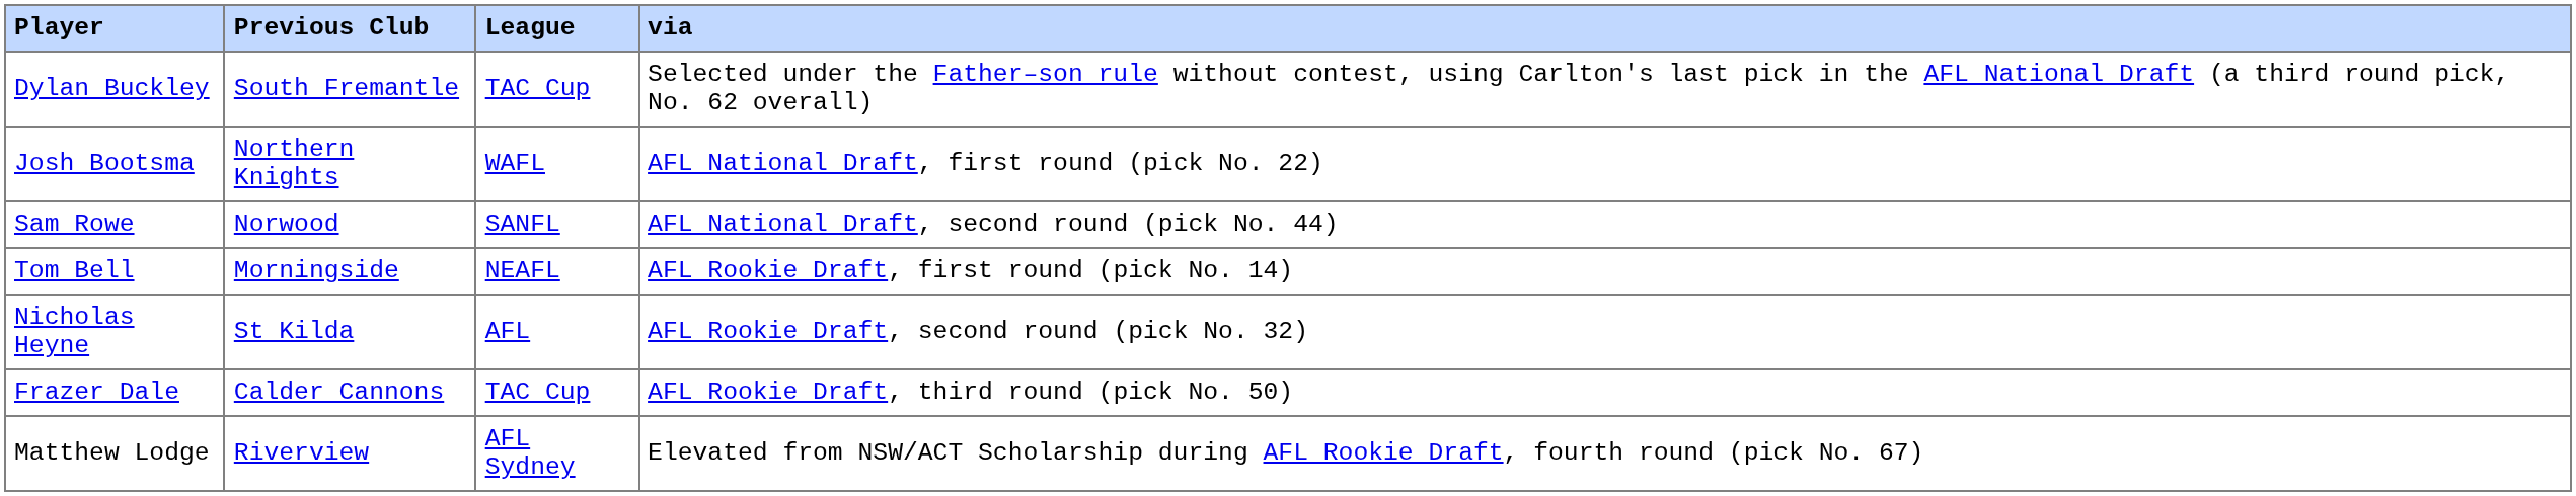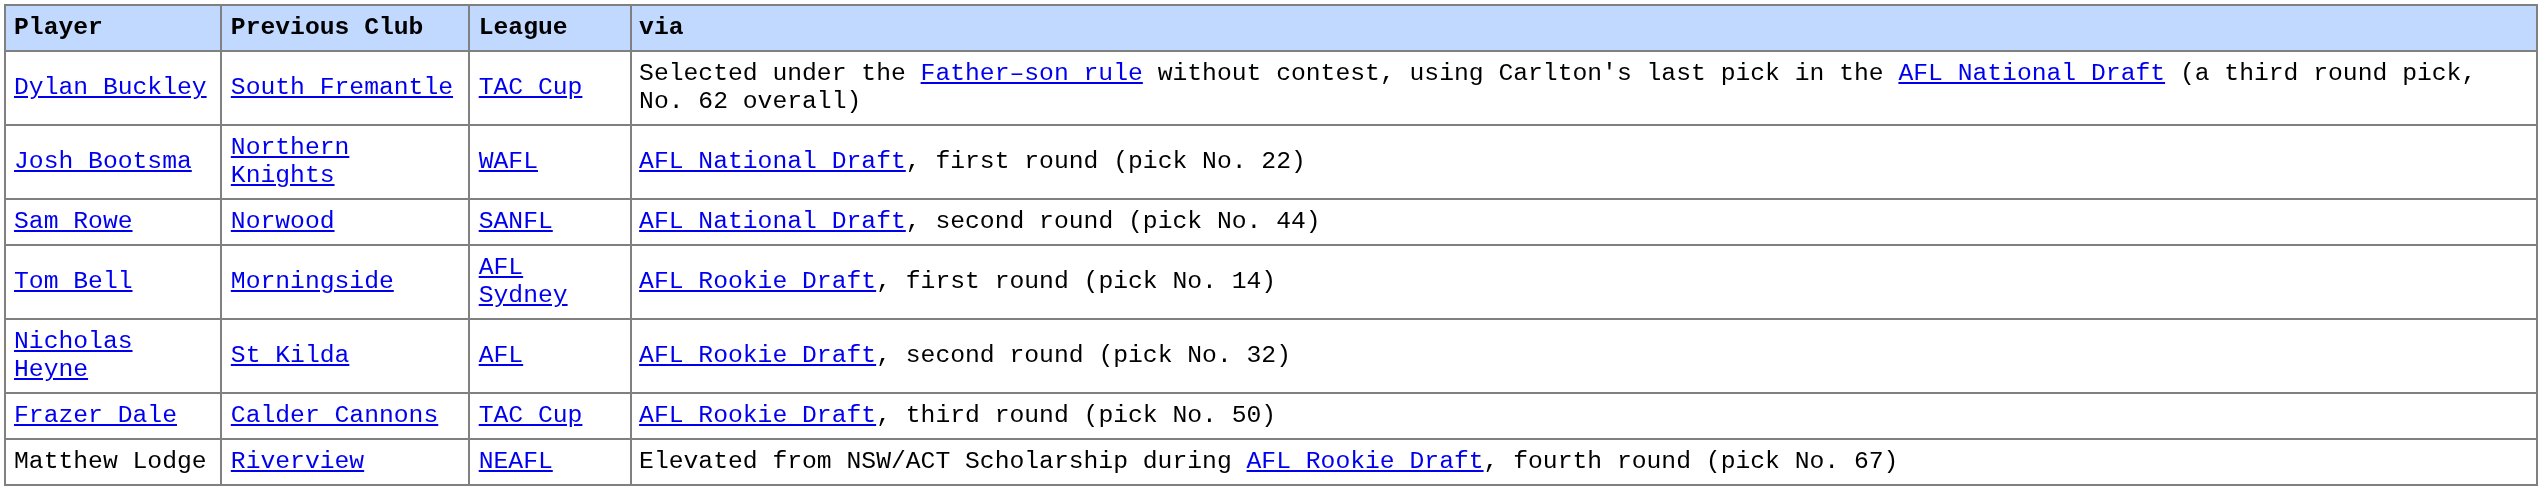 <table border="1" cellpadding="4" cellspacing="0"  style="text-align:left; font-size:95%; border-collapse:collapse; width:80%;">
 <tr style="background:#C1D8FF;">
 <th>Player</th>
 <th>Previous Club</th>
 <th>League</th>
 <th>via</th>
 </tr>
 <tr>
 <td> <a href='#'>Dylan Buckley</a></td>
 <td><a href='#'>South Fremantle</a></td>
 <td><a href='#'>TAC Cup</a></td>
 <td>Selected under the <a href='#'>Father–son rule</a> without contest, using Carlton's last pick in the <a href='#'>AFL National Draft</a> (a third round pick, No. 62 overall)</td>
 </tr>
 <tr>
 <td> <a href='#'>Josh Bootsma</a></td>
 <td><a href='#'>Northern Knights</a></td>
 <td><a href='#'>WAFL</a></td>
 <td><a href='#'>AFL National Draft</a>, first round (pick No. 22)</td>
 </tr>
 <tr>
 <td> <a href='#'>Sam Rowe</a></td>
 <td><a href='#'>Norwood</a></td>
 <td><a href='#'>SANFL</a></td>
 <td><a href='#'>AFL National Draft</a>, second round (pick No. 44)</td>
 </tr>
 <tr>
 <td> <a href='#'>Tom Bell</a></td>
 <td><a href='#'>Morningside</a></td>
-<td><a href='#'>NEAFL</a></td>
+<td><a href='#'>AFL Sydney</a></td>
 <td><a href='#'>AFL Rookie Draft</a>, first round (pick No. 14)</td>
 </tr>
 <tr>
 <td> <a href='#'>Nicholas Heyne</a></td>
 <td><a href='#'>St Kilda</a></td>
 <td><a href='#'>AFL</a></td>
 <td><a href='#'>AFL Rookie Draft</a>, second round (pick No. 32)</td>
 </tr>
 <tr>
 <td> <a href='#'>Frazer Dale</a></td>
 <td><a href='#'>Calder Cannons</a></td>
 <td><a href='#'>TAC Cup</a></td>
 <td><a href='#'>AFL Rookie Draft</a>, third round (pick No. 50)</td>
 </tr>
 <tr>
 <td> Matthew Lodge</td>
 <td><a href='#'>Riverview</a></td>
-<td><a href='#'>AFL Sydney</a></td>
+<td><a href='#'>NEAFL</a></td>
 <td>Elevated from NSW/ACT Scholarship during <a href='#'>AFL Rookie Draft</a>, fourth round (pick No. 67)</td>
 </tr>
 </table>
